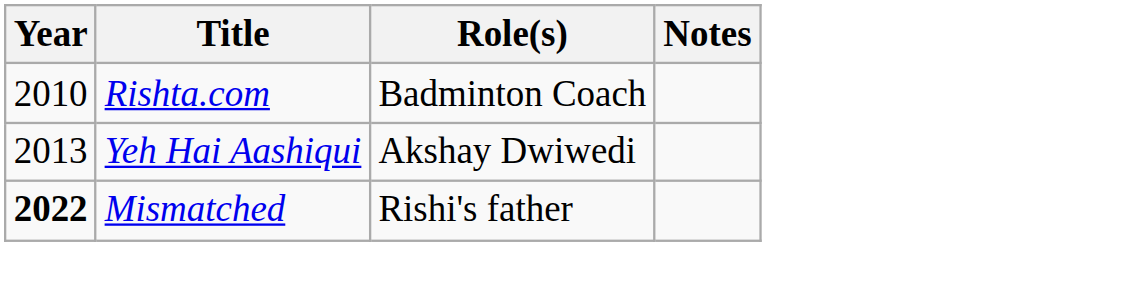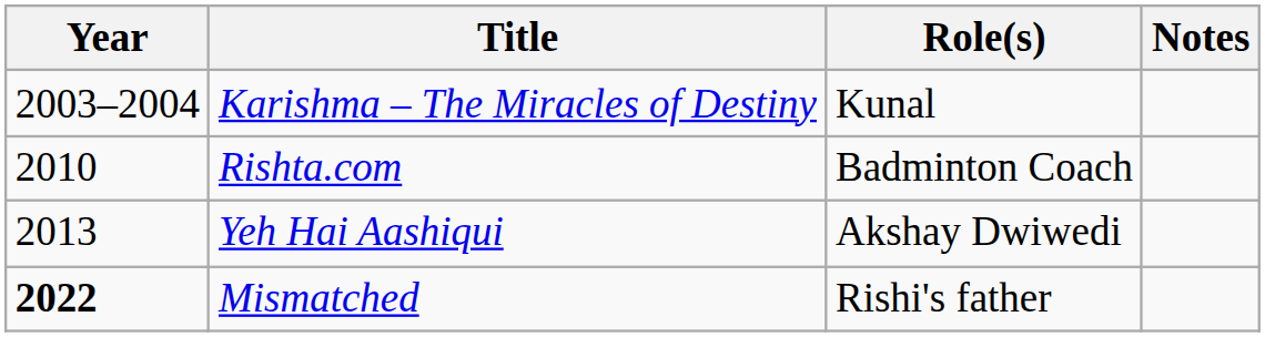 <table class="wikitable plainrowheaders sortable" style="margin-right: 0;">
 <tr>
 <th scope="col">Year</th>
 <th scope="col">Title</th>
 <th scope="col">Role(s)</th>
 <th scope="col" class="sortable">Notes</th>
+</tr>
+<tr>
+<td>2003–2004</td>
+<td><em><a href='#'>Karishma – The Miracles of Destiny</a></em></td>
+<td>Kunal</td>
+<td></td>
 </tr>
 <tr>
 <td>2010</td>
 <td><em><a href='#'>Rishta.com</a></em></td>
 <td>Badminton Coach</td>
 <td></td>
 </tr>
 <tr>
 <td>2013</td>
 <td><em><a href='#'>Yeh Hai Aashiqui</a></em></td>
 <td>Akshay Dwiwedi</td>
 <td></td>
 </tr>
 <tr>
 <td><strong>2022</strong></td>
 <td><em><a href='#'>Mismatched</a></em></td>
 <td>Rishi's father</td>
 <td></td>
 </tr>
 </table>
